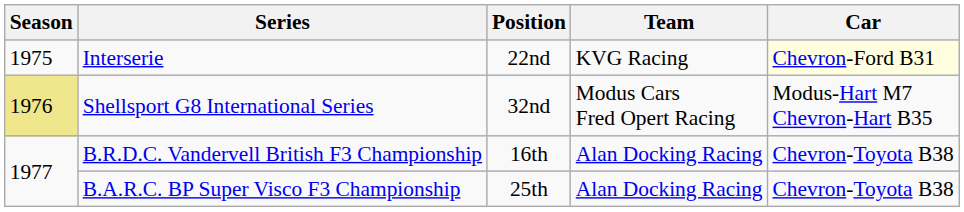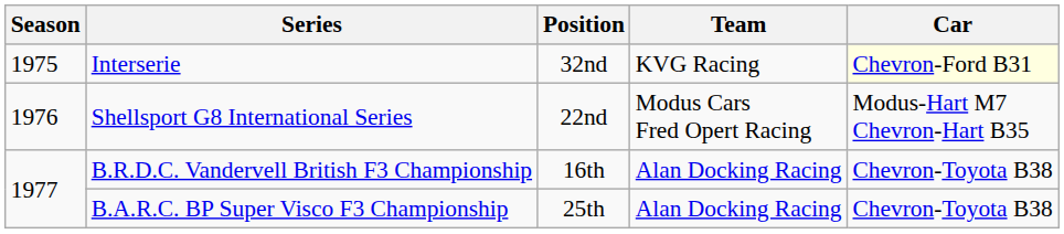 <table class="wikitable" style="font-size: 95%;">
 <tr>
 <th>Season</th>
 <th>Series</th>
 <th>Position</th>
 <th>Team</th>
 <th>Car</th>
 </tr>
 <tr>
 <td>1975</td>
 <td><a href='#'>Interserie</a></td>
-<td style="text-align:center;">22nd</td>
+<td style="text-align:center;">32nd</td>
 <td>KVG Racing</td>
 <td style="background: lightyellow;"><a href='#'>Chevron</a>-Ford B31</td>
 </tr>
 <tr>
-<td style="background: khaki;">1976</td>
+<td>1976</td>
 <td><a href='#'>Shellsport G8 International Series</a>  </td>
-<td style="text-align:center;">32nd</td>
+<td style="text-align:center;">22nd</td>
 <td>Modus Cars<br>Fred Opert Racing</td>
 <td>Modus-<a href='#'>Hart</a> M7<br><a href='#'>Chevron</a>-<a href='#'>Hart</a> B35</td>
 </tr>
 <tr>
 <td rowspan=2>1977</td>
 <td><a href='#'>B.R.D.C. Vandervell British F3 Championship</a></td>
 <td style="text-align:center;">16th</td>
 <td><a href='#'>Alan Docking Racing</a></td>
 <td><a href='#'>Chevron</a>-<a href='#'>Toyota</a> B38</td>
 </tr>
 <tr>
 <td><a href='#'>B.A.R.C. BP Super Visco F3 Championship</a></td>
 <td style="text-align:center;">25th</td>
 <td><a href='#'>Alan Docking Racing</a></td>
 <td><a href='#'>Chevron</a>-<a href='#'>Toyota</a> B38</td>
 </tr>
 </table>
